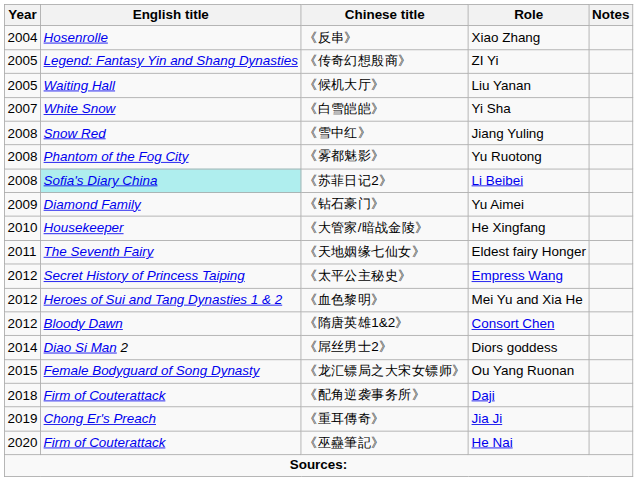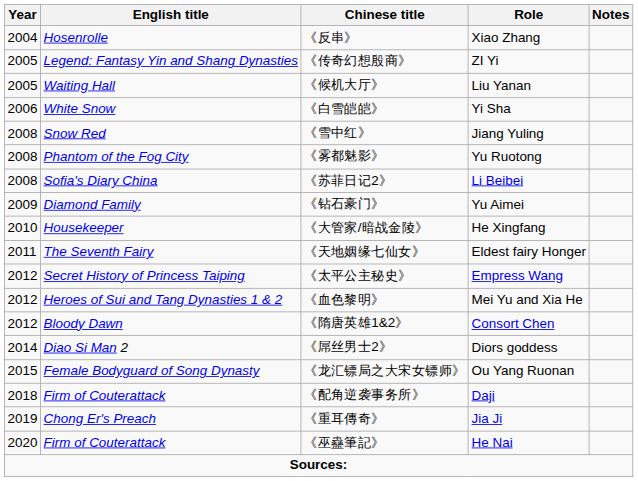 <table class="wikitable sortable">
 <tr>
 <th>Year</th>
 <th>English title</th>
 <th>Chinese title</th>
 <th>Role</th>
 <th class="unsortable">Notes</th>
 </tr>
 <tr>
 <td>2004</td>
 <td><em><a href='#'>Hosenrolle</a></em></td>
 <td>《反串》</td>
 <td>Xiao Zhang</td>
 <td></td>
 </tr>
 <tr>
 <td>2005</td>
 <td><em><a href='#'>Legend: Fantasy Yin and Shang Dynasties</a></em></td>
 <td>《传奇幻想殷商》</td>
 <td>ZI Yi</td>
 <td></td>
 </tr>
 <tr>
 <td>2005</td>
 <td><em><a href='#'>Waiting Hall</a></em></td>
 <td>《候机大厅》</td>
 <td>Liu Yanan</td>
 <td></td>
 </tr>
 <tr>
-<td>2007</td>
+<td>2006</td>
 <td><em><a href='#'>White Snow</a></em></td>
 <td>《白雪皑皑》</td>
 <td>Yi Sha</td>
 <td></td>
 </tr>
 <tr>
 <td>2008</td>
 <td><em><a href='#'>Snow Red</a></em></td>
 <td>《雪中红》</td>
 <td>Jiang Yuling</td>
 <td></td>
 </tr>
 <tr>
 <td>2008</td>
 <td><em><a href='#'>Phantom of the Fog City</a></em></td>
 <td>《雾都魅影》</td>
 <td>Yu Ruotong</td>
 <td></td>
 </tr>
 <tr>
 <td>2008</td>
-<td style="background: paleturquoise;"><em><a href='#'>Sofia's Diary China</a></em></td>
+<td><em><a href='#'>Sofia's Diary China</a></em></td>
 <td>《苏菲日记2》</td>
 <td><a href='#'>Li Beibei</a></td>
 <td></td>
 </tr>
 <tr>
 <td>2009</td>
 <td><em><a href='#'>Diamond Family</a></em></td>
 <td>《钻石豪门》</td>
 <td>Yu Aimei</td>
 <td></td>
 </tr>
 <tr>
 <td>2010</td>
 <td><em><a href='#'>Housekeeper</a></em></td>
 <td>《大管家/暗战金陵》</td>
 <td>He Xingfang</td>
 <td></td>
 </tr>
 <tr>
 <td>2011</td>
 <td><em><a href='#'>The Seventh Fairy</a></em></td>
 <td>《天地姻缘七仙女》</td>
 <td>Eldest fairy Honger</td>
 <td></td>
 </tr>
 <tr>
 <td>2012</td>
 <td><em><a href='#'>Secret History of Princess Taiping</a></em></td>
 <td>《太平公主秘史》</td>
 <td><a href='#'>Empress Wang</a></td>
 <td></td>
 </tr>
 <tr>
 <td>2012</td>
 <td><em><a href='#'>Heroes of Sui and Tang Dynasties 1 & 2</a></em></td>
 <td>《血色黎明》</td>
 <td>Mei Yu and Xia He</td>
 <td></td>
 </tr>
 <tr>
 <td>2012</td>
 <td><em><a href='#'>Bloody Dawn</a></em></td>
 <td>《隋唐英雄1&2》</td>
 <td><a href='#'>Consort Chen</a></td>
 <td></td>
 </tr>
 <tr>
 <td>2014</td>
 <td><em><a href='#'>Diao Si Man</a> 2</em></td>
 <td>《屌丝男士2》</td>
 <td>Diors goddess</td>
 <td></td>
 </tr>
 <tr>
 <td>2015</td>
 <td><em><a href='#'>Female Bodyguard of Song Dynasty</a></em></td>
 <td>《龙汇镖局之大宋女镖师》</td>
 <td>Ou Yang Ruonan</td>
 <td></td>
 </tr>
 <tr>
 <td>2018</td>
 <td><em><a href='#'>Firm of Couterattack</a></em></td>
 <td>《配角逆袭事务所》</td>
 <td><a href='#'>Daji</a></td>
 <td></td>
 </tr>
 <tr>
 <td>2019</td>
 <td><em><a href='#'>Chong Er's Preach</a></em></td>
 <td>《重耳傳奇》</td>
 <td><a href='#'>Jia Ji</a></td>
 <td></td>
 </tr>
 <tr>
 <td>2020</td>
 <td><em><a href='#'>Firm of Couterattack</a></em></td>
 <td>《巫蠱筆記》</td>
 <td><a href='#'>He Nai</a></td>
 <td></td>
 </tr>
 <tr>
 <td colspan="5" style="text-align: center;"><strong>Sources:</strong></td>
 </tr>
 </table>
